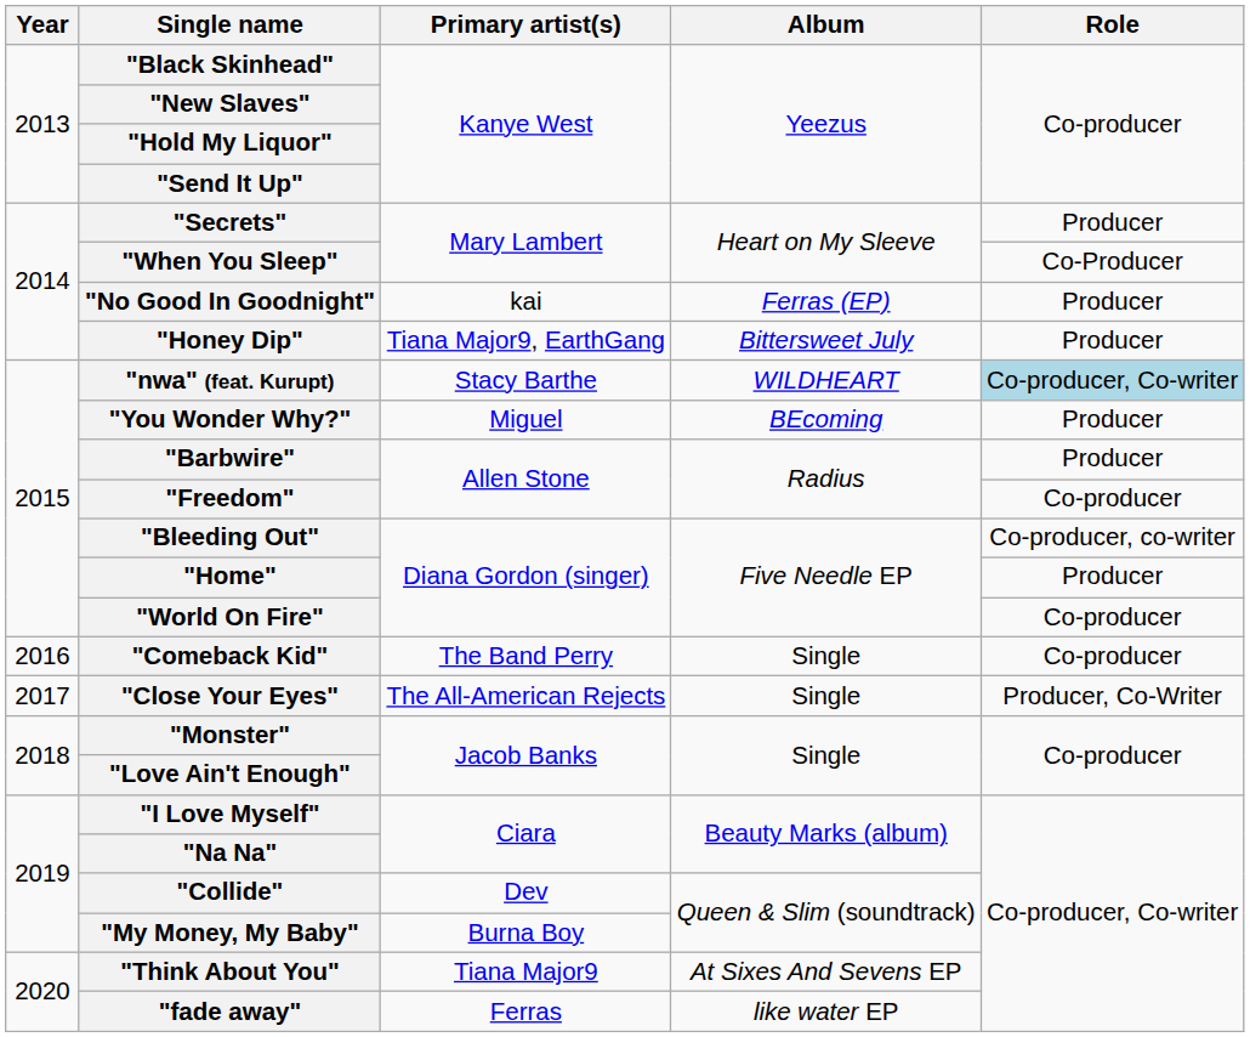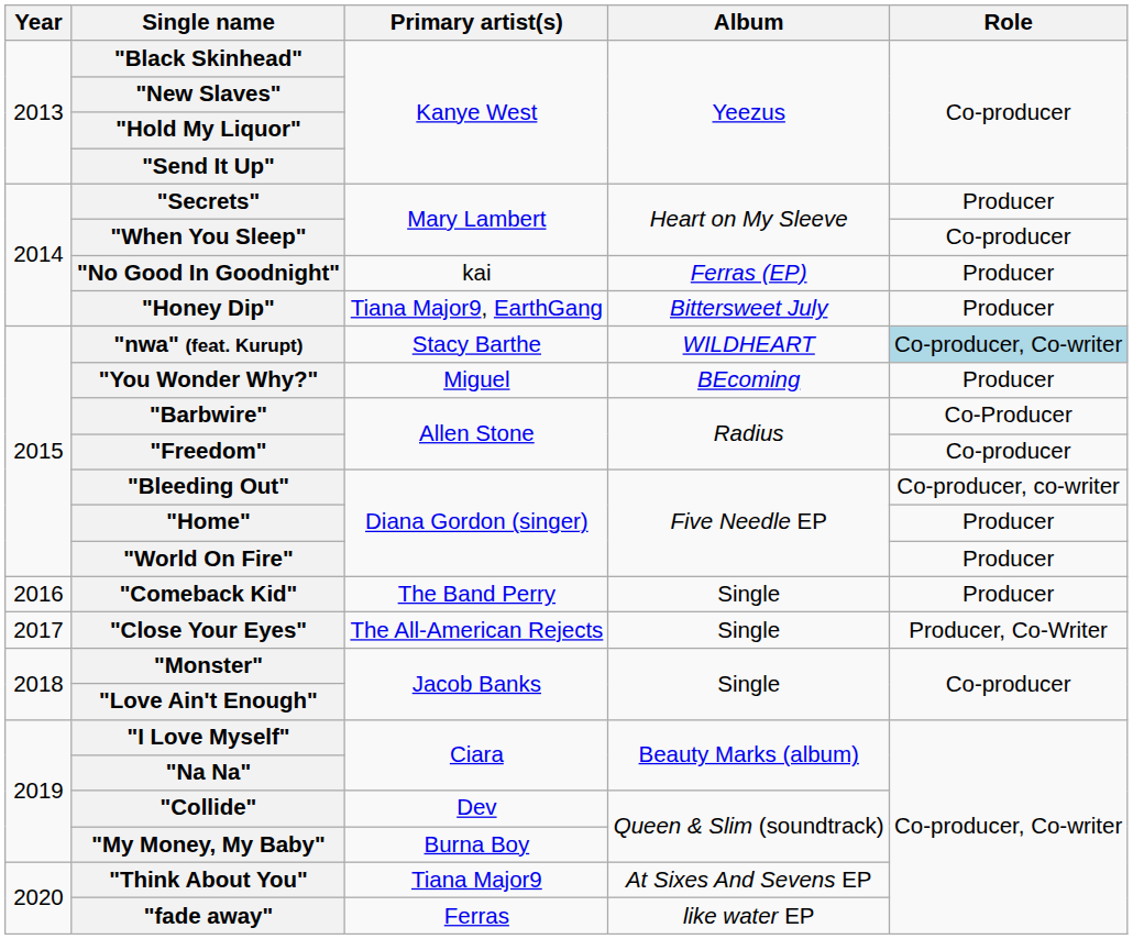 <table class="wikitable plainrowheaders" style="text-align:center;">
 <tr>
 <th scope="col" rowspan="1" style="width:2.5em;">Year</th>
 <th scope="col" rowspan="1">Single name</th>
 <th scope="col" rowspan="1">Primary artist(s)</th>
 <th scope="col" rowspan="1">Album</th>
 <th scope="col" rowspan="1">Role</th>
 </tr>
 <tr>
 <td rowspan="4">2013</td>
 <th scope="row">"Black Skinhead"</th>
 <td rowspan="4"><a href='#'>Kanye West</a></td>
 <td rowspan="4"><a href='#'>Yeezus</a></td>
 <td rowspan="4">Co-producer</td>
 </tr>
 <tr>
 <th scope="row">"New Slaves"</th>
 </tr>
 <tr>
 <th scope="row">"Hold My Liquor"</th>
 </tr>
 <tr>
 <th scope="row">"Send It Up"</th>
 </tr>
 <tr>
 <td rowspan="4">2014</td>
 <th scope="row">"Secrets"</th>
 <td rowspan="2"><a href='#'>Mary Lambert</a></td>
 <td rowspan="2"><em>Heart on My Sleeve</em></td>
 <td>Producer</td>
 </tr>
 <tr>
 <th scope="row">"When You Sleep"</th>
-<td rowspan="1">Co-Producer</td>
+<td>Co-producer</td>
 </tr>
 <tr>
 <th scope="row">"No Good In Goodnight"</th>
 <td>kai</td>
 <td><em><a href='#'>Ferras (EP)</a></em></td>
 <td>Producer</td>
 </tr>
 <tr>
 <th scope="row">"Honey Dip"</th>
 <td><a href='#'>Tiana Major9</a>, <a href='#'>EarthGang</a></td>
 <td><em><a href='#'>Bittersweet July</a></em></td>
 <td>Producer</td>
 </tr>
 <tr>
 <td rowspan="7">2015</td>
 <th scope="row">"nwa" <small>(feat. Kurupt)</small></th>
 <td rowspan="1"><a href='#'>Stacy Barthe</a></td>
 <td rowspan="1"><em><a href='#'>WILDHEART</a></em></td>
 <td style="background: lightblue;">Co-producer, Co-writer</td>
 </tr>
 <tr>
 <th scope="row">"You Wonder Why?"</th>
 <td rowspan="1"><a href='#'>Miguel</a></td>
 <td rowspan="1"><em><a href='#'>BEcoming</a></em></td>
 <td>Producer</td>
 </tr>
 <tr>
 <th scope="row">"Barbwire"</th>
 <td rowspan="2"><a href='#'>Allen Stone</a></td>
 <td rowspan="2"><em>Radius</em></td>
-<td>Producer</td>
+<td rowspan="1">Co-Producer</td>
 </tr>
 <tr>
 <th scope="row">"Freedom"</th>
 <td>Co-producer</td>
 </tr>
 <tr>
 <th scope="row">"Bleeding Out"</th>
 <td rowspan="3"><a href='#'>Diana Gordon (singer)</a></td>
 <td rowspan="3"><em>Five Needle</em> EP</td>
 <td>Co-producer, co-writer</td>
 </tr>
 <tr>
 <th scope="row">"Home"</th>
 <td>Producer</td>
 </tr>
 <tr>
 <th scope="row">"World On Fire"</th>
-<td>Co-producer</td>
+<td>Producer</td>
 </tr>
 <tr>
 <td rowspan="1">2016</td>
 <th scope="row">"Comeback Kid"</th>
 <td rowspan="1"><a href='#'>The Band Perry</a></td>
 <td rowspan="1">Single</td>
-<td>Co-producer</td>
+<td>Producer</td>
 </tr>
 <tr>
 <td rowspan="1">2017</td>
 <th scope="row">"Close Your Eyes"</th>
 <td rowspan="1"><a href='#'>The All-American Rejects</a></td>
 <td rowspan="1">Single</td>
 <td>Producer, Co-Writer</td>
 </tr>
 <tr>
 <td rowspan="2">2018</td>
 <th scope="row">"Monster"</th>
 <td rowspan="2"><a href='#'>Jacob Banks</a></td>
 <td rowspan="2">Single</td>
 <td rowspan="2">Co-producer</td>
 </tr>
 <tr>
 <th scope="row">"Love Ain't Enough"</th>
 </tr>
 <tr>
 <td rowspan="4">2019</td>
 <th scope="row">"I Love Myself"</th>
 <td rowspan="2"><a href='#'>Ciara</a></td>
 <td rowspan="2"><a href='#'>Beauty Marks (album)</a></td>
 <td rowspan="6">Co-producer, Co-writer</td>
 </tr>
 <tr>
 <th scope="row">"Na Na"</th>
 </tr>
 <tr>
 <th scope="row">"Collide"</th>
 <td rowspan="1"><a href='#'>Dev</a></td>
 <td rowspan="2"><em>Queen & Slim</em> (soundtrack)</td>
 </tr>
 <tr>
 <th scope="row">"My Money, My Baby"</th>
 <td><a href='#'>Burna Boy</a></td>
 </tr>
 <tr>
 <td rowspan="2">2020</td>
 <th scope="row">"Think About You"</th>
 <td><a href='#'>Tiana Major9</a></td>
 <td><em>At Sixes And Sevens</em> EP</td>
 </tr>
 <tr>
 <th scope="row">"fade away"</th>
 <td rowspan="1"><a href='#'>Ferras</a></td>
 <td><em>like water</em> EP</td>
 </tr>
 </table>
